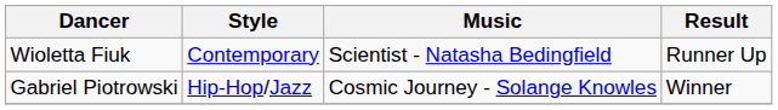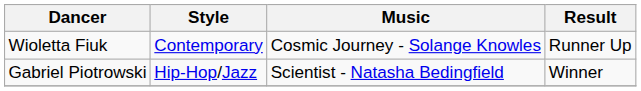 <table class="wikitable">
 <tr>
 <th>Dancer</th>
 <th>Style</th>
 <th>Music</th>
 <th>Result</th>
 </tr>
 <tr>
 <td>Wioletta Fiuk</td>
 <td><a href='#'>Contemporary</a></td>
-<td>Scientist - <a href='#'>Natasha Bedingfield</a></td>
+<td>Cosmic Journey - <a href='#'>Solange Knowles</a></td>
 <td>Runner Up</td>
 </tr>
 <tr>
 <td>Gabriel Piotrowski</td>
 <td><a href='#'>Hip-Hop</a>/<a href='#'>Jazz</a></td>
-<td>Cosmic Journey - <a href='#'>Solange Knowles</a></td>
+<td>Scientist - <a href='#'>Natasha Bedingfield</a></td>
 <td>Winner</td>
 </tr>
 <tr>
 </tr>
 </table>
